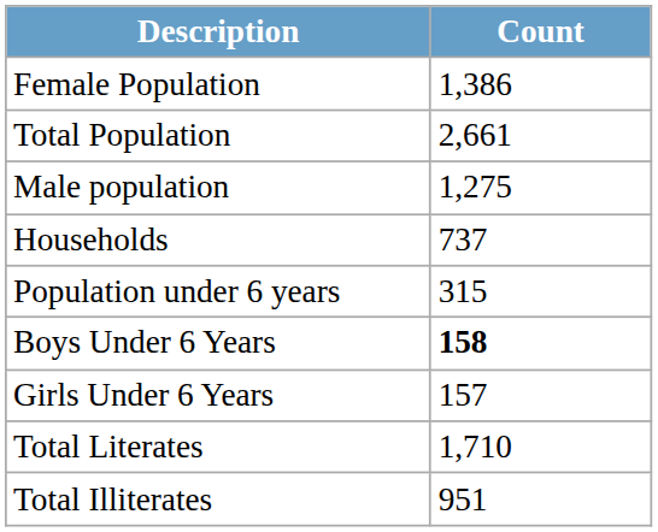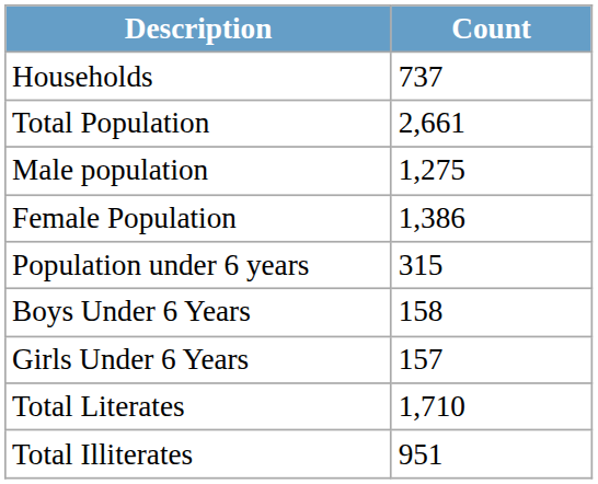 <table class="wikitable" "text-align:left;font-size:100%;"|>
 <tr>
 <th style="background: #659EC7; color: #FFFFFF" height="17" width="200">Description</th>
 <th style="background: #659EC7; color: #FFFFFF" !  width="100">Count</th>
 </tr>
 <tr>
-<td ! style="background: #FFFFFF; color: #000000" !>Female Population</td>
-<td ! style="background: #FFFFFF; color: #000000" !>1,386</td>
+<td ! style="background: #FFFFFF; color: #000000" !>Households</td>
+<td ! style="background: #FFFFFF; color: #000000" !>737</td>
 </tr>
 <tr>
 <td ! style="background: #FFFFFF; color: #000000" !>Total Population</td>
 <td ! style="background: #FFFFFF; color: #000000" !>2,661</td>
 </tr>
 <tr>
 <td ! style="background: #FFFFFF; color: #000000" !>Male population</td>
 <td ! style="background: #FFFFFF; color: #000000" !>1,275</td>
 </tr>
 <tr>
-<td ! style="background: #FFFFFF; color: #000000" !>Households</td>
-<td ! style="background: #FFFFFF; color: #000000" !>737</td>
+<td ! style="background: #FFFFFF; color: #000000" !>Female Population</td>
+<td ! style="background: #FFFFFF; color: #000000" !>1,386</td>
 </tr>
 <tr>
 <td ! style="background: #FFFFFF; color: #000000" !>Population under 6 years</td>
 <td ! style="background: #FFFFFF; color: #000000" !>315</td>
 </tr>
 <tr>
 <td ! style="background: #FFFFFF; color: #000000" !>Boys Under 6 Years</td>
-<td ! style="background: #FFFFFF; color: #000000" !><strong>158</strong></td>
+<td ! style="background: #FFFFFF; color: #000000" !>158</td>
 </tr>
 <tr>
 <td ! style="background: #FFFFFF; color: #000000" !>Girls Under 6 Years</td>
 <td ! style="background: #FFFFFF; color: #000000" !>157</td>
 </tr>
 <tr>
 <td ! style="background: #FFFFFF; color: #000000" !>Total Literates</td>
 <td ! style="background: #FFFFFF; color: #000000" !>1,710</td>
 </tr>
 <tr>
 <td ! style="background: #FFFFFF; color: #000000" !>Total Illiterates</td>
 <td ! style="background: #FFFFFF; color: #000000" !>951</td>
 </tr>
 </table>
